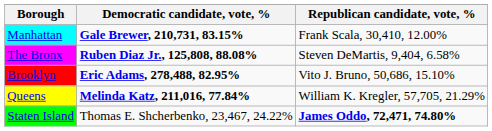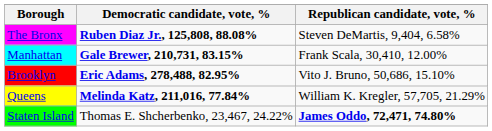 <table class = "wikitable">
 <tr>
 </tr>
 <tr>
 <th>Borough</th>
 <th>Democratic candidate, vote, %</th>
 <th>Republican candidate, vote, %</th>
 </tr>
 <tr>
+<td style="background:magenta;"><a href='#'>The Bronx</a></td>
+<td><strong><a href='#'>Ruben Diaz Jr.</a>, 125,808, 88.08%</strong></td>
+<td>Steven DeMartis, 9,404, 6.58%</td>
+</tr>
+<tr>
 <td style="background:aqua;"><a href='#'>Manhattan</a></td>
 <td><strong><a href='#'>Gale Brewer</a>, 210,731, 83.15%</strong></td>
 <td>Frank Scala, 30,410, 12.00%</td>
-</tr>
-<tr>
-<td style="background:magenta;"><a href='#'>The Bronx</a></td>
-<td><strong><a href='#'>Ruben Diaz Jr.</a>, 125,808, 88.08%</strong></td>
-<td>Steven DeMartis, 9,404, 6.58%</td>
 </tr>
 <tr>
 <td style="background:red;"><a href='#'>Brooklyn</a></td>
 <td><strong><a href='#'>Eric Adams</a>, 278,488, 82.95%</strong></td>
 <td>Vito J. Bruno, 50,686, 15.10%</td>
 </tr>
 <tr>
 <td style="background:yellow;"><a href='#'>Queens</a></td>
 <td><strong><a href='#'>Melinda Katz</a>, 211,016, 77.84%</strong></td>
 <td>William K. Kregler, 57,705, 21.29%</td>
 </tr>
 <tr>
 <td style="background:lime;"><a href='#'>Staten Island</a></td>
 <td>Thomas E. Shcherbenko, 23,467, 24.22%</td>
 <td><strong><a href='#'>James Oddo</a>, 72,471, 74.80%</strong></td>
 </tr>
 </table>
